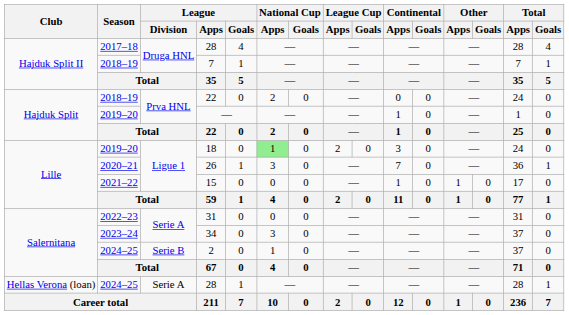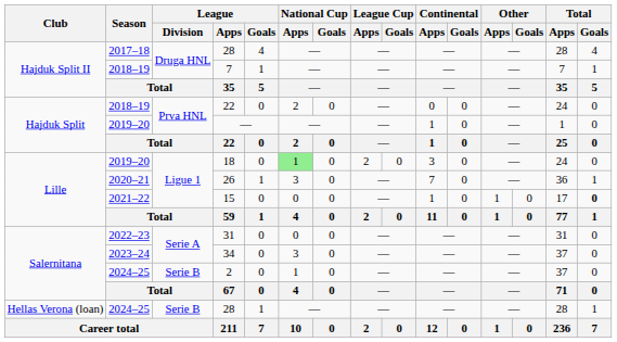 <table class="wikitable" style="text-align: center">
 <tr>
 <th rowspan="2">Club</th>
 <th rowspan="2">Season</th>
 <th colspan="3">League</th>
 <th colspan="2">National Cup</th>
 <th colspan="2">League Cup</th>
 <th colspan="2">Continental</th>
 <th colspan="2">Other</th>
 <th colspan="2">Total</th>
 </tr>
 <tr>
 <th>Division</th>
 <th>Apps</th>
 <th>Goals</th>
 <th>Apps</th>
 <th>Goals</th>
 <th>Apps</th>
 <th>Goals</th>
 <th>Apps</th>
 <th>Goals</th>
 <th>Apps</th>
 <th>Goals</th>
 <th>Apps</th>
 <th>Goals</th>
 </tr>
 <tr>
 <td rowspan="3"><a href='#'>Hajduk Split II</a></td>
 <td><a href='#'>2017–18</a></td>
 <td rowspan="2"><a href='#'>Druga HNL</a></td>
 <td>28</td>
 <td>4</td>
 <td colspan="2">—</td>
 <td colspan="2">—</td>
 <td colspan="2">—</td>
 <td colspan="2">—</td>
 <td>28</td>
 <td>4</td>
 </tr>
 <tr>
 <td><a href='#'>2018–19</a></td>
 <td>7</td>
 <td>1</td>
 <td colspan="2">—</td>
 <td colspan="2">—</td>
 <td colspan="2">—</td>
 <td colspan="2">—</td>
 <td>7</td>
 <td>1</td>
 </tr>
 <tr>
 <th colspan="2">Total</th>
 <th>35</th>
 <th>5</th>
 <th colspan="2">—</th>
 <th colspan="2">—</th>
 <th colspan="2">—</th>
 <th colspan="2">—</th>
 <th>35</th>
 <th>5</th>
 </tr>
 <tr>
 <td rowspan="3"><a href='#'>Hajduk Split</a></td>
 <td><a href='#'>2018–19</a></td>
 <td rowspan="2"><a href='#'>Prva HNL</a></td>
 <td>22</td>
 <td>0</td>
 <td>2</td>
 <td>0</td>
 <td colspan="2">—</td>
 <td>0</td>
 <td>0</td>
 <td colspan="2">—</td>
 <td>24</td>
 <td>0</td>
 </tr>
 <tr>
 <td><a href='#'>2019–20</a></td>
 <td colspan="2">—</td>
 <td colspan="2">—</td>
 <td colspan="2">—</td>
 <td>1</td>
 <td>0</td>
 <td colspan="2">—</td>
 <td>1</td>
 <td>0</td>
 </tr>
 <tr>
 <th colspan="2">Total</th>
 <th>22</th>
 <th>0</th>
 <th>2</th>
 <th>0</th>
 <th colspan="2">—</th>
 <th>1</th>
 <th>0</th>
 <th colspan="2">—</th>
 <th>25</th>
 <th>0</th>
 </tr>
 <tr>
 <td rowspan="4"><a href='#'>Lille</a></td>
 <td><a href='#'>2019–20</a></td>
 <td rowspan="3"><a href='#'>Ligue 1</a></td>
 <td>18</td>
 <td>0</td>
 <td style="background: lightgreen;">1</td>
 <td>0</td>
 <td>2</td>
 <td>0</td>
 <td>3</td>
 <td>0</td>
 <td colspan="2">—</td>
 <td>24</td>
 <td>0</td>
 </tr>
 <tr>
 <td><a href='#'>2020–21</a></td>
 <td>26</td>
 <td>1</td>
 <td>3</td>
 <td>0</td>
 <td colspan="2">—</td>
 <td>7</td>
 <td>0</td>
 <td colspan="2">—</td>
 <td>36</td>
 <td>1</td>
 </tr>
 <tr>
 <td><a href='#'>2021–22</a></td>
 <td>15</td>
 <td>0</td>
 <td>0</td>
 <td>0</td>
 <td colspan="2">—</td>
 <td>1</td>
 <td>0</td>
 <td>1</td>
 <td>0</td>
 <td>17</td>
-<td>0</td>
+<td><strong>0</strong></td>
 </tr>
 <tr>
 <th colspan="2">Total</th>
 <th>59</th>
 <th>1</th>
 <th>4</th>
 <th>0</th>
 <th>2</th>
 <th>0</th>
 <th>11</th>
 <th>0</th>
 <th>1</th>
 <th>0</th>
 <th>77</th>
 <th>1</th>
 </tr>
 <tr>
 <td rowspan="4"><a href='#'>Salernitana</a></td>
 <td><a href='#'>2022–23</a></td>
 <td rowspan="2"><a href='#'>Serie A</a></td>
 <td>31</td>
 <td>0</td>
 <td>0</td>
 <td>0</td>
 <td colspan="2">—</td>
 <td colspan="2">—</td>
 <td colspan="2">—</td>
 <td>31</td>
 <td>0</td>
 </tr>
 <tr>
 <td><a href='#'>2023–24</a></td>
 <td>34</td>
 <td>0</td>
 <td>3</td>
 <td>0</td>
 <td colspan="2">—</td>
 <td colspan="2">—</td>
 <td colspan="2">—</td>
 <td>37</td>
 <td>0</td>
 </tr>
 <tr>
 <td><a href='#'>2024–25</a></td>
 <td rowspan="1"><a href='#'>Serie B</a></td>
 <td>2</td>
 <td>0</td>
 <td>1</td>
 <td>0</td>
 <td colspan="2">—</td>
 <td colspan="2">—</td>
 <td colspan="2">—</td>
 <td>37</td>
 <td>0</td>
 </tr>
 <tr>
 <th colspan="2">Total</th>
 <th>67</th>
 <th>0</th>
 <th>4</th>
 <th>0</th>
 <th colspan="2">—</th>
 <th colspan="2">—</th>
 <th colspan="2">—</th>
 <th>71</th>
 <th>0</th>
 </tr>
 <tr>
 <td><a href='#'>Hellas Verona</a> (loan)</td>
 <td><a href='#'>2024–25</a></td>
-<td>Serie A</td>
+<td rowspan="1"><a href='#'>Serie B</a></td>
 <td>28</td>
 <td>1</td>
 <td colspan="2">—</td>
 <td colspan="2">—</td>
 <td colspan="2">—</td>
 <td colspan="2">—</td>
 <td>28</td>
 <td>1</td>
 </tr>
 <tr>
 <th colspan="3">Career total</th>
 <th>211</th>
 <th>7</th>
 <th>10</th>
 <th>0</th>
 <th>2</th>
 <th>0</th>
 <th>12</th>
 <th>0</th>
 <th>1</th>
 <th>0</th>
 <th>236</th>
 <th>7</th>
 </tr>
 </table>
